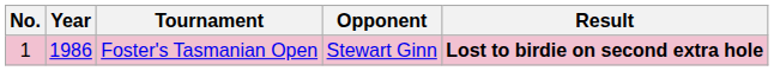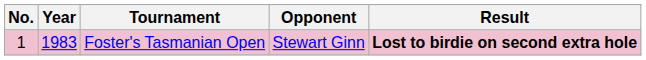 <table class="wikitable" style="font-size:95%;">
 <tr>
 <th>No.</th>
 <th>Year</th>
 <th>Tournament</th>
 <th>Opponent</th>
 <th>Result</th>
 </tr>
 <tr style="background:#F2C1D1;">
 <td align=center>1</td>
-<td><a href='#'>1986</a></td>
+<td><a href='#'>1983</a></td>
 <td><a href='#'>Foster's Tasmanian Open</a></td>
 <td> <a href='#'>Stewart Ginn</a></td>
 <td><strong>Lost to birdie on second extra hole</strong></td>
 </tr>
 </table>
